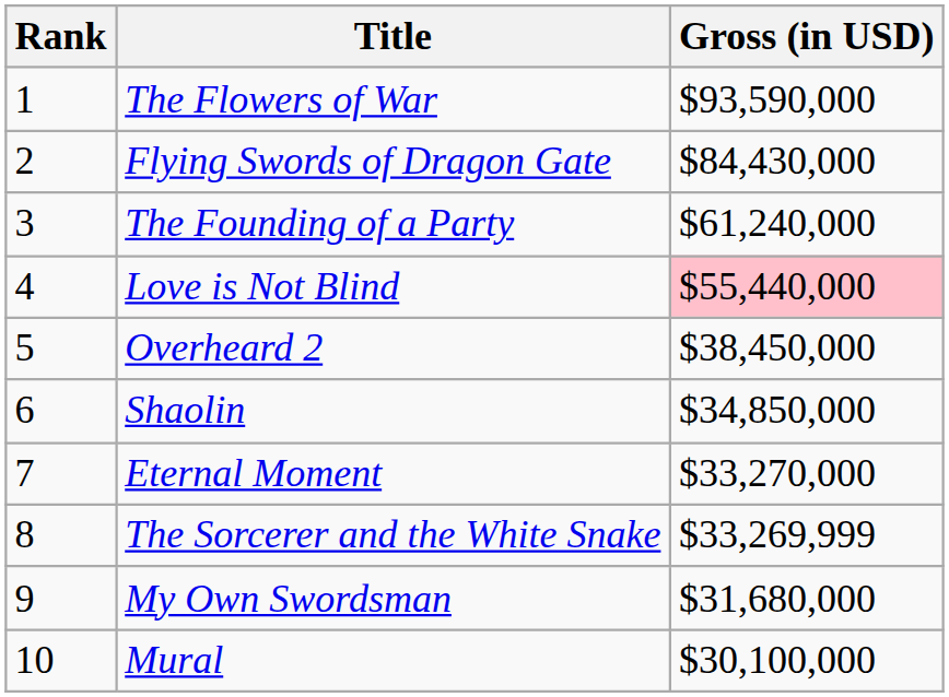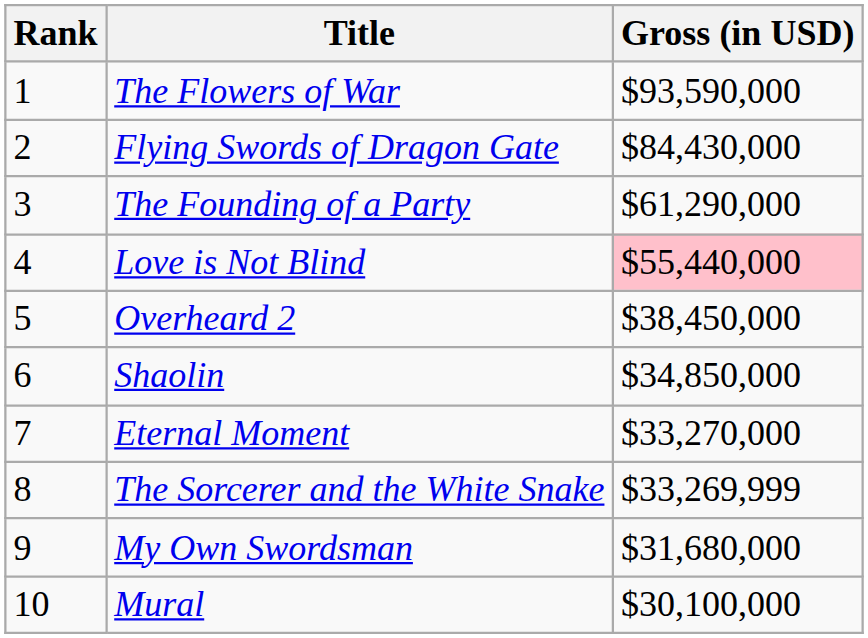 <table class="wikitable sortable" style="margin:auto; margin:auto;">
 <tr>
 <th>Rank</th>
 <th>Title</th>
 <th>Gross (in USD)</th>
 </tr>
 <tr>
 <td>1</td>
 <td><em><a href='#'>The Flowers of War</a></em></td>
 <td>$93,590,000</td>
 </tr>
 <tr>
 <td>2</td>
 <td><em><a href='#'>Flying Swords of Dragon Gate</a></em></td>
 <td>$84,430,000</td>
 </tr>
 <tr>
 <td>3</td>
 <td><em><a href='#'>The Founding of a Party</a></em></td>
-<td>$61,240,000</td>
+<td>$61,290,000</td>
 </tr>
 <tr>
 <td>4</td>
 <td><em><a href='#'>Love is Not Blind</a></em></td>
 <td style="background: pink;">$55,440,000</td>
 </tr>
 <tr>
 <td>5</td>
 <td><em><a href='#'>Overheard 2</a></em></td>
 <td>$38,450,000</td>
 </tr>
 <tr>
 <td>6</td>
 <td><em><a href='#'>Shaolin</a></em></td>
 <td>$34,850,000</td>
 </tr>
 <tr>
 <td>7</td>
 <td><em><a href='#'>Eternal Moment</a></em></td>
 <td>$33,270,000</td>
 </tr>
 <tr>
 <td>8</td>
 <td><em><a href='#'>The Sorcerer and the White Snake</a></em></td>
 <td>$33,269,999</td>
 </tr>
 <tr>
 <td>9</td>
 <td><em><a href='#'>My Own Swordsman</a></em></td>
 <td>$31,680,000</td>
 </tr>
 <tr>
 <td>10</td>
 <td><em><a href='#'>Mural</a></em></td>
 <td>$30,100,000</td>
 </tr>
 </table>
